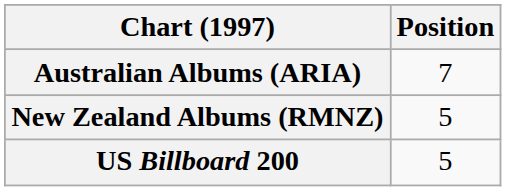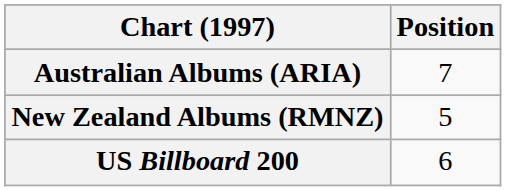 <table class="wikitable sortable plainrowheaders" style="text-align:center">
 <tr>
 <th scope="col">Chart (1997)</th>
 <th scope="col">Position</th>
 </tr>
 <tr>
 <th scope="row">Australian Albums (ARIA)</th>
 <td>7</td>
 </tr>
 <tr>
 <th scope="row">New Zealand Albums (RMNZ)</th>
 <td>5</td>
 </tr>
 <tr>
 <th scope="row">US <em>Billboard</em> 200</th>
-<td>5</td>
+<td>6</td>
 </tr>
 </table>
